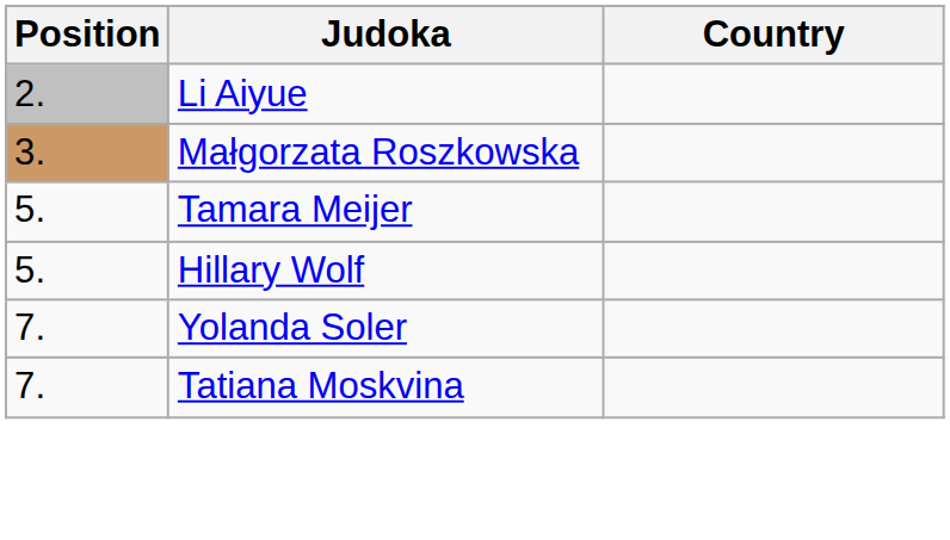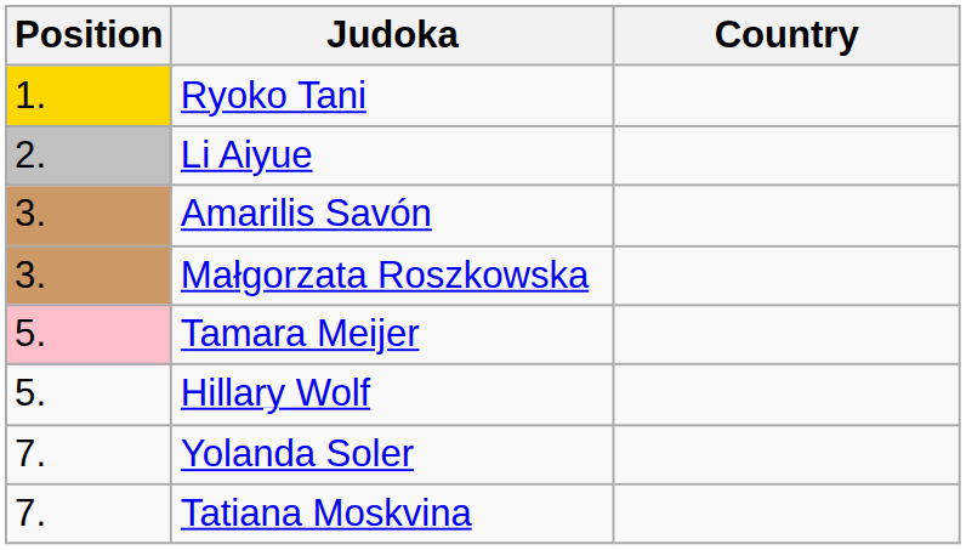 <table class=wikitable>
 <tr>
 <th>Position</th>
 <th width=180>Judoka</th>
 <th width=140>Country</th>
+</tr>
+<tr>
+<td bgcolor=gold>1.</td>
+<td><a href='#'>Ryoko Tani</a></td>
+<td></td>
 </tr>
 <tr>
 <td bgcolor=silver>2.</td>
 <td><a href='#'>Li Aiyue</a></td>
 <td></td>
 </tr>
 <tr>
 <td bgcolor=CC9966>3.</td>
+<td><a href='#'>Amarilis Savón</a></td>
+<td></td>
+</tr>
+<tr>
+<td bgcolor=CC9966>3.</td>
 <td><a href='#'>Małgorzata Roszkowska</a></td>
 <td></td>
 </tr>
 <tr>
-<td>5.</td>
+<td style="background: pink;">5.</td>
 <td><a href='#'>Tamara Meijer</a></td>
 <td></td>
 </tr>
 <tr>
 <td>5.</td>
 <td><a href='#'>Hillary Wolf</a></td>
 <td></td>
 </tr>
 <tr>
 <td>7.</td>
 <td><a href='#'>Yolanda Soler</a></td>
 <td></td>
 </tr>
 <tr>
 <td>7.</td>
 <td><a href='#'>Tatiana Moskvina</a></td>
 <td></td>
 </tr>
 </table>
